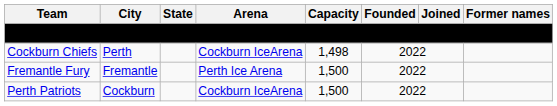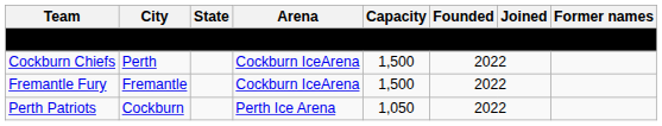 <table class="wikitable">
 <tr>
 <th>Team</th>
 <th>City</th>
 <th>State</th>
 <th>Arena</th>
 <th>Capacity</th>
 <th>Founded</th>
 <th>Joined</th>
 <th>Former names</th>
 </tr>
 <tr>
 <th style="background:#000000;" colspan="8"><span>Possible Expansion</span></th>
 </tr>
 <tr>
 <td><a href='#'>Cockburn Chiefs</a></td>
 <td><a href='#'>Perth</a></td>
 <td align=center></td>
 <td><a href='#'>Cockburn IceArena</a></td>
-<td align=center>1,498</td>
+<td align=center>1,500</td>
 <td colspan=2 align=center>2022</td>
 <td></td>
 </tr>
 <tr>
 <td><a href='#'>Fremantle Fury</a></td>
 <td><a href='#'>Fremantle</a></td>
 <td align=center></td>
-<td><a href='#'>Perth Ice Arena</a></td>
+<td><a href='#'>Cockburn IceArena</a></td>
 <td align=center>1,500</td>
 <td colspan=2 align=center>2022</td>
 <td></td>
 </tr>
 <tr>
 <td><a href='#'>Perth Patriots</a></td>
 <td><a href='#'>Cockburn</a></td>
 <td align=center></td>
-<td><a href='#'>Cockburn IceArena</a></td>
-<td align=center>1,500</td>
+<td><a href='#'>Perth Ice Arena</a></td>
+<td align=center>1,050</td>
 <td colspan=2 align=center>2022</td>
 <td></td>
 </tr>
 </table>
